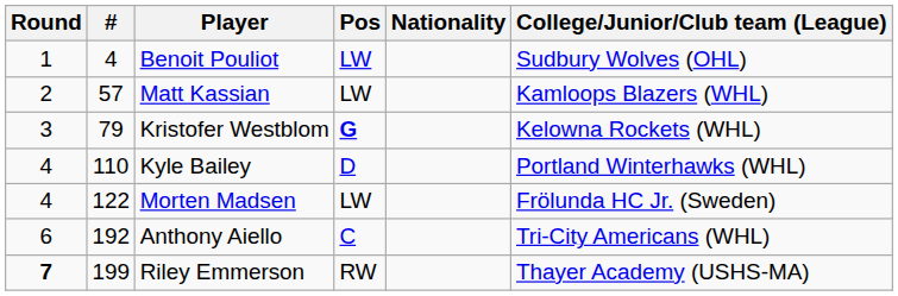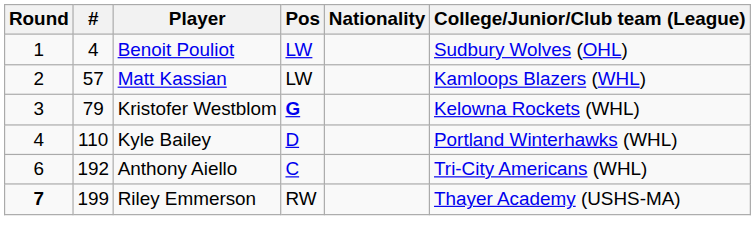 <table class="wikitable">
 <tr>
 <th>Round</th>
 <th>#</th>
 <th>Player</th>
 <th>Pos</th>
 <th>Nationality</th>
 <th>College/Junior/Club team (League)</th>
 </tr>
 <tr>
 <td style="text-align:center">1</td>
 <td style="text-align:center">4</td>
 <td><a href='#'>Benoit Pouliot</a></td>
 <td><a href='#'>LW</a></td>
 <td></td>
 <td><a href='#'>Sudbury Wolves</a> (<a href='#'>OHL</a>)</td>
 </tr>
 <tr>
 <td style="text-align:center">2</td>
 <td style="text-align:center">57</td>
 <td><a href='#'>Matt Kassian</a></td>
 <td>LW</td>
 <td></td>
 <td><a href='#'>Kamloops Blazers</a> (<a href='#'>WHL</a>)</td>
 </tr>
 <tr>
 <td style="text-align:center">3</td>
 <td style="text-align:center">79</td>
 <td>Kristofer Westblom</td>
 <td><strong><a href='#'>G</a></strong></td>
 <td></td>
 <td><a href='#'>Kelowna Rockets</a> (WHL)</td>
 </tr>
 <tr>
 <td style="text-align:center">4</td>
 <td style="text-align:center">110</td>
 <td>Kyle Bailey</td>
 <td><a href='#'>D</a></td>
 <td></td>
 <td><a href='#'>Portland Winterhawks</a> (WHL)</td>
 </tr>
 <tr>
-<td style="text-align:center">4</td>
-<td style="text-align:center">122</td>
-<td><a href='#'>Morten Madsen</a></td>
-<td>LW</td>
-<td></td>
-<td><a href='#'>Frölunda HC Jr.</a> (Sweden)</td>
-</tr>
-<tr>
 <td style="text-align:center">6</td>
 <td style="text-align:center">192</td>
 <td>Anthony Aiello</td>
 <td><a href='#'>C</a></td>
 <td></td>
 <td><a href='#'>Tri-City Americans</a> (WHL)</td>
 </tr>
 <tr>
 <td style="text-align:center"><strong>7</strong></td>
 <td style="text-align:center">199</td>
 <td>Riley Emmerson</td>
 <td>RW</td>
 <td></td>
 <td><a href='#'>Thayer Academy</a> (USHS-MA)</td>
 </tr>
 </table>
